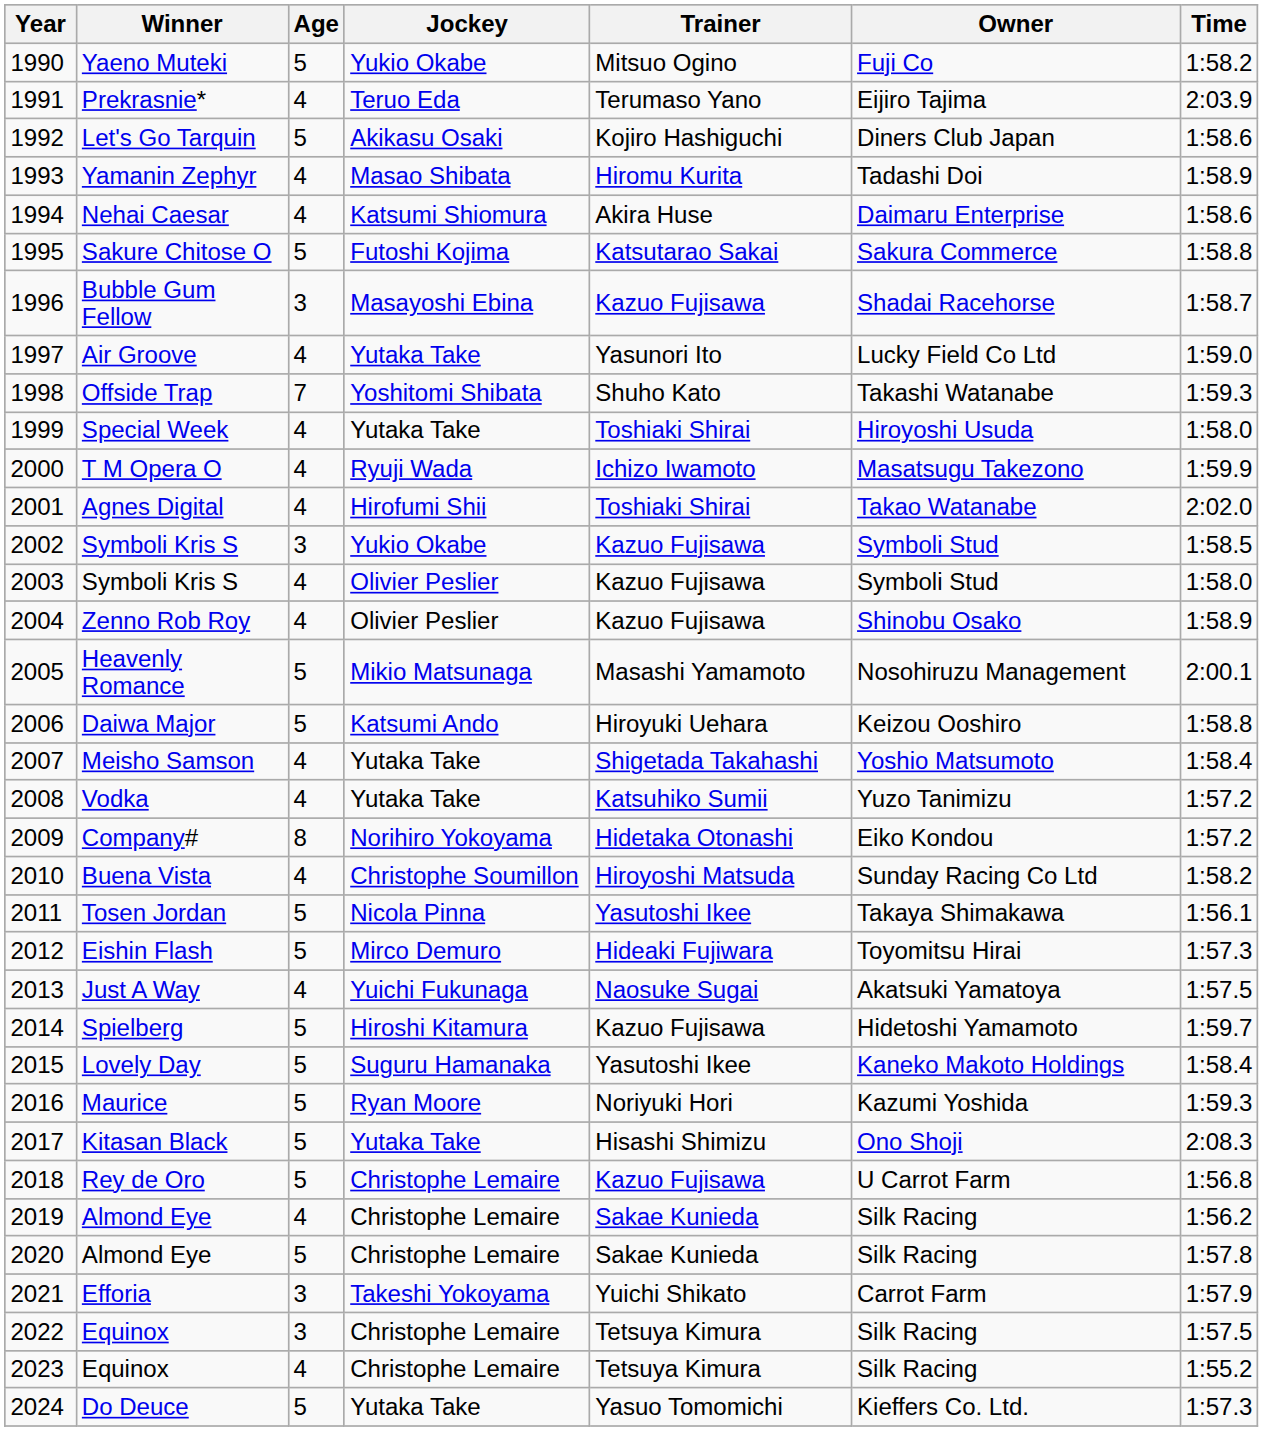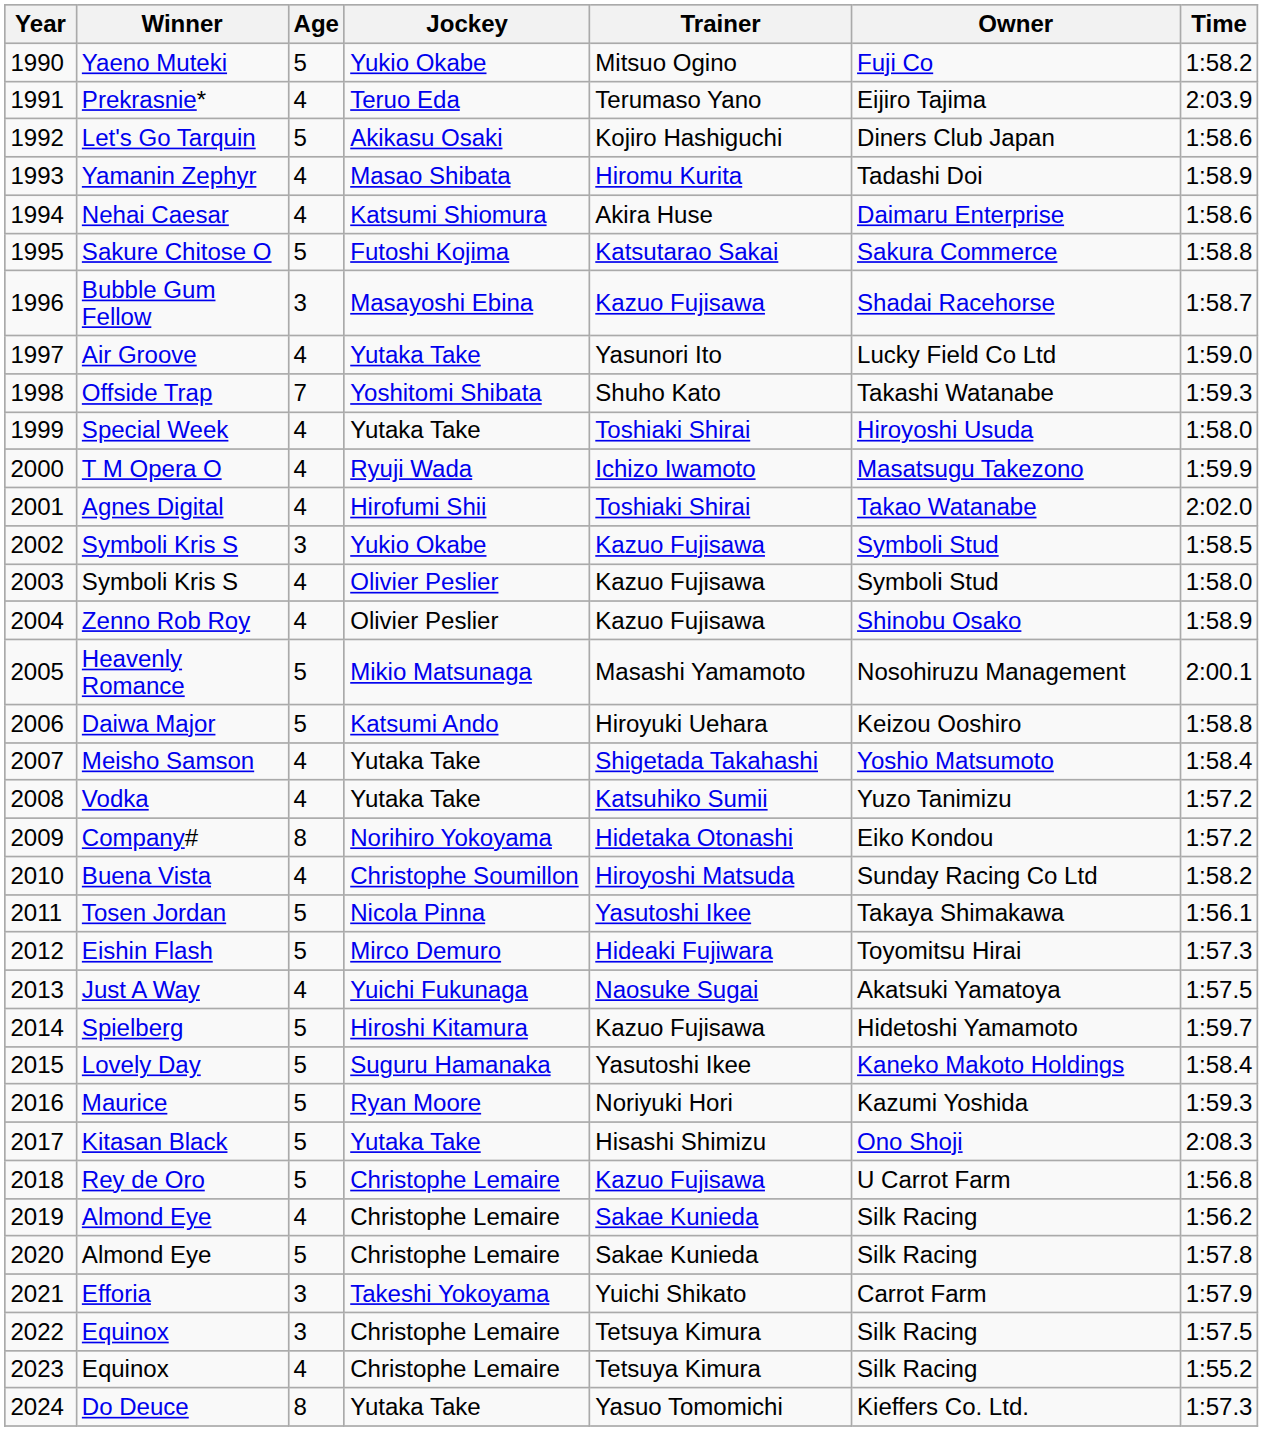 <table class="wikitable sortable" style="font-size:90%">
 <tr>
 <th style="width:36px;">Year<br></th>
 <th style="width:120px;">Winner<br></th>
 <th>Age<br></th>
 <th style="width:140px;">Jockey<br></th>
 <th style="width:150px;">Trainer<br></th>
 <th style="width:190px;">Owner<br></th>
 <th>Time<br></th>
 </tr>
 <tr>
 <td>1990</td>
 <td><a href='#'>Yaeno Muteki</a></td>
 <td>5</td>
 <td><a href='#'>Yukio Okabe</a></td>
 <td>Mitsuo Ogino</td>
 <td><a href='#'>Fuji Co</a></td>
 <td>1:58.2</td>
 </tr>
 <tr>
 <td>1991</td>
 <td><a href='#'>Prekrasnie</a>*</td>
 <td>4</td>
 <td><a href='#'>Teruo Eda</a></td>
 <td>Terumaso Yano</td>
 <td>Eijiro Tajima</td>
 <td>2:03.9</td>
 </tr>
 <tr>
 <td>1992</td>
 <td><a href='#'>Let's Go Tarquin</a></td>
 <td>5</td>
 <td><a href='#'>Akikasu Osaki</a></td>
 <td>Kojiro Hashiguchi</td>
 <td>Diners Club Japan</td>
 <td>1:58.6</td>
 </tr>
 <tr>
 <td>1993</td>
 <td><a href='#'>Yamanin Zephyr</a></td>
 <td>4</td>
 <td><a href='#'>Masao Shibata</a></td>
 <td><a href='#'>Hiromu Kurita</a></td>
 <td>Tadashi Doi</td>
 <td>1:58.9</td>
 </tr>
 <tr>
 <td>1994</td>
 <td><a href='#'>Nehai Caesar</a></td>
 <td>4</td>
 <td><a href='#'>Katsumi Shiomura</a></td>
 <td>Akira Huse</td>
 <td><a href='#'>Daimaru Enterprise</a></td>
 <td>1:58.6</td>
 </tr>
 <tr>
 <td>1995</td>
 <td><a href='#'>Sakure Chitose O</a></td>
 <td>5</td>
 <td><a href='#'>Futoshi Kojima</a></td>
 <td><a href='#'>Katsutarao Sakai</a></td>
 <td><a href='#'>Sakura Commerce</a></td>
 <td>1:58.8</td>
 </tr>
 <tr>
 <td>1996</td>
 <td><a href='#'>Bubble Gum Fellow</a></td>
 <td>3</td>
 <td><a href='#'>Masayoshi Ebina</a></td>
 <td><a href='#'>Kazuo Fujisawa</a></td>
 <td><a href='#'>Shadai Racehorse</a></td>
 <td>1:58.7</td>
 </tr>
 <tr>
 <td>1997</td>
 <td><a href='#'>Air Groove</a></td>
 <td>4</td>
 <td><a href='#'>Yutaka Take</a></td>
 <td>Yasunori Ito</td>
 <td>Lucky Field Co Ltd</td>
 <td>1:59.0</td>
 </tr>
 <tr>
 <td>1998</td>
 <td><a href='#'>Offside Trap</a></td>
 <td>7</td>
 <td><a href='#'>Yoshitomi Shibata</a></td>
 <td>Shuho Kato</td>
 <td>Takashi Watanabe</td>
 <td>1:59.3</td>
 </tr>
 <tr>
 <td>1999</td>
 <td><a href='#'>Special Week</a></td>
 <td>4</td>
 <td>Yutaka Take</td>
 <td><a href='#'>Toshiaki Shirai</a></td>
 <td><a href='#'>Hiroyoshi Usuda</a></td>
 <td>1:58.0</td>
 </tr>
 <tr>
 <td>2000</td>
 <td><a href='#'>T M Opera O</a></td>
 <td>4</td>
 <td><a href='#'>Ryuji Wada</a></td>
 <td><a href='#'>Ichizo Iwamoto</a></td>
 <td><a href='#'>Masatsugu Takezono</a></td>
 <td>1:59.9</td>
 </tr>
 <tr>
 <td>2001</td>
 <td><a href='#'>Agnes Digital</a></td>
 <td>4</td>
 <td><a href='#'>Hirofumi Shii</a></td>
 <td><a href='#'>Toshiaki Shirai</a></td>
 <td><a href='#'>Takao Watanabe</a></td>
 <td>2:02.0</td>
 </tr>
 <tr>
 <td>2002</td>
 <td><a href='#'>Symboli Kris S</a></td>
 <td>3</td>
 <td><a href='#'>Yukio Okabe</a></td>
 <td><a href='#'>Kazuo Fujisawa</a></td>
 <td><a href='#'>Symboli Stud</a></td>
 <td>1:58.5</td>
 </tr>
 <tr>
 <td>2003</td>
 <td>Symboli Kris S</td>
 <td>4</td>
 <td><a href='#'>Olivier Peslier</a></td>
 <td>Kazuo Fujisawa</td>
 <td>Symboli Stud</td>
 <td>1:58.0</td>
 </tr>
 <tr>
 <td>2004</td>
 <td><a href='#'>Zenno Rob Roy</a></td>
 <td>4</td>
 <td>Olivier Peslier</td>
 <td>Kazuo Fujisawa</td>
 <td><a href='#'>Shinobu Osako</a></td>
 <td>1:58.9</td>
 </tr>
 <tr>
 <td>2005</td>
 <td><a href='#'>Heavenly Romance</a></td>
 <td>5</td>
 <td><a href='#'>Mikio Matsunaga</a></td>
 <td>Masashi Yamamoto</td>
 <td>Nosohiruzu Management</td>
 <td>2:00.1</td>
 </tr>
 <tr>
 <td>2006</td>
 <td><a href='#'>Daiwa Major</a></td>
 <td>5</td>
 <td><a href='#'>Katsumi Ando</a></td>
 <td>Hiroyuki Uehara</td>
 <td>Keizou Ooshiro</td>
 <td>1:58.8</td>
 </tr>
 <tr>
 <td>2007</td>
 <td><a href='#'>Meisho Samson</a></td>
 <td>4</td>
 <td>Yutaka Take</td>
 <td><a href='#'>Shigetada Takahashi</a></td>
 <td><a href='#'>Yoshio Matsumoto</a></td>
 <td>1:58.4</td>
 </tr>
 <tr>
 <td>2008</td>
 <td><a href='#'>Vodka</a></td>
 <td>4</td>
 <td>Yutaka Take</td>
 <td><a href='#'>Katsuhiko Sumii</a></td>
 <td>Yuzo Tanimizu</td>
 <td>1:57.2</td>
 </tr>
 <tr>
 <td>2009</td>
 <td><a href='#'>Company</a>#</td>
 <td>8</td>
 <td><a href='#'>Norihiro Yokoyama</a></td>
 <td><a href='#'>Hidetaka Otonashi</a></td>
 <td>Eiko Kondou</td>
 <td>1:57.2</td>
 </tr>
 <tr>
 <td>2010</td>
 <td><a href='#'>Buena Vista</a></td>
 <td>4</td>
 <td><a href='#'>Christophe Soumillon</a></td>
 <td><a href='#'>Hiroyoshi Matsuda</a></td>
 <td>Sunday Racing Co Ltd</td>
 <td>1:58.2</td>
 </tr>
 <tr>
 <td>2011</td>
 <td><a href='#'>Tosen Jordan</a></td>
 <td>5</td>
 <td><a href='#'>Nicola Pinna</a></td>
 <td><a href='#'>Yasutoshi Ikee</a></td>
 <td>Takaya Shimakawa</td>
 <td>1:56.1</td>
 </tr>
 <tr>
 <td>2012</td>
 <td><a href='#'>Eishin Flash</a></td>
 <td>5</td>
 <td><a href='#'>Mirco Demuro</a></td>
 <td><a href='#'>Hideaki Fujiwara</a></td>
 <td>Toyomitsu Hirai</td>
 <td>1:57.3</td>
 </tr>
 <tr>
 <td>2013</td>
 <td><a href='#'>Just A Way</a></td>
 <td>4</td>
 <td><a href='#'>Yuichi Fukunaga</a></td>
 <td><a href='#'>Naosuke Sugai</a></td>
 <td>Akatsuki Yamatoya</td>
 <td>1:57.5</td>
 </tr>
 <tr>
 <td>2014</td>
 <td><a href='#'>Spielberg</a></td>
 <td>5</td>
 <td><a href='#'>Hiroshi Kitamura</a></td>
 <td>Kazuo Fujisawa</td>
 <td>Hidetoshi Yamamoto</td>
 <td>1:59.7</td>
 </tr>
 <tr>
 <td>2015</td>
 <td><a href='#'>Lovely Day</a></td>
 <td>5</td>
 <td><a href='#'>Suguru Hamanaka</a></td>
 <td>Yasutoshi Ikee</td>
 <td><a href='#'>Kaneko Makoto Holdings</a></td>
 <td>1:58.4</td>
 </tr>
 <tr>
 <td>2016</td>
 <td><a href='#'>Maurice</a></td>
 <td>5</td>
 <td><a href='#'>Ryan Moore</a></td>
 <td>Noriyuki Hori</td>
 <td>Kazumi Yoshida</td>
 <td>1:59.3</td>
 </tr>
 <tr>
 <td>2017</td>
 <td><a href='#'>Kitasan Black</a></td>
 <td>5</td>
 <td><a href='#'>Yutaka Take</a></td>
 <td>Hisashi Shimizu</td>
 <td><a href='#'>Ono Shoji</a></td>
 <td>2:08.3</td>
 </tr>
 <tr>
 <td>2018</td>
 <td><a href='#'>Rey de Oro</a></td>
 <td>5</td>
 <td><a href='#'>Christophe Lemaire</a></td>
 <td><a href='#'>Kazuo Fujisawa</a></td>
 <td>U Carrot Farm</td>
 <td>1:56.8</td>
 </tr>
 <tr>
 <td>2019</td>
 <td><a href='#'>Almond Eye</a></td>
 <td>4</td>
 <td>Christophe Lemaire</td>
 <td><a href='#'>Sakae Kunieda</a></td>
 <td>Silk Racing</td>
 <td>1:56.2</td>
 </tr>
 <tr>
 <td>2020</td>
 <td>Almond Eye</td>
 <td>5</td>
 <td>Christophe Lemaire</td>
 <td>Sakae Kunieda</td>
 <td>Silk Racing</td>
 <td>1:57.8</td>
 </tr>
 <tr>
 <td>2021</td>
 <td><a href='#'>Efforia</a></td>
 <td>3</td>
 <td><a href='#'>Takeshi Yokoyama</a></td>
 <td>Yuichi Shikato</td>
 <td>Carrot Farm</td>
 <td>1:57.9</td>
 </tr>
 <tr>
 <td>2022</td>
 <td><a href='#'>Equinox</a></td>
 <td>3</td>
 <td>Christophe Lemaire</td>
 <td>Tetsuya Kimura</td>
 <td>Silk Racing</td>
 <td>1:57.5</td>
 </tr>
 <tr>
 <td>2023</td>
 <td>Equinox</td>
 <td>4</td>
 <td>Christophe Lemaire</td>
 <td>Tetsuya Kimura</td>
 <td>Silk Racing</td>
 <td>1:55.2</td>
 </tr>
 <tr>
 <td>2024</td>
 <td><a href='#'>Do Deuce</a></td>
-<td>5</td>
+<td>8</td>
 <td>Yutaka Take</td>
 <td>Yasuo Tomomichi</td>
 <td>Kieffers Co. Ltd.</td>
 <td>1:57.3</td>
 </tr>
 </table>
